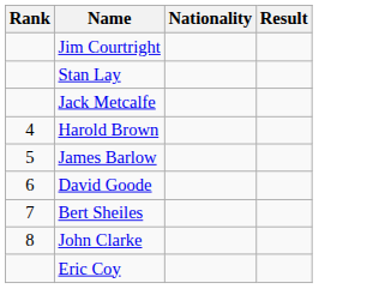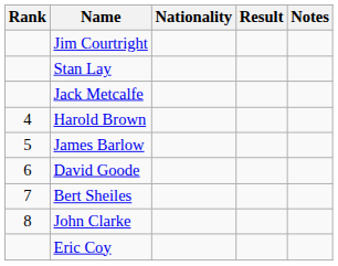 <table class="wikitable sortable" style=" text-align:center">
 <tr>
 <th>Rank</th>
 <th>Name</th>
 <th>Nationality</th>
 <th>Result</th>
+<th>Notes</th>
 </tr>
 <tr>
 <td></td>
 <td align=left><a href='#'>Jim Courtright</a></td>
 <td align=left></td>
+<td></td>
 <td></td>
 </tr>
 <tr>
 <td></td>
 <td align=left><a href='#'>Stan Lay</a></td>
 <td align=left></td>
 <td></td>
+<td></td>
 </tr>
 <tr>
 <td></td>
 <td align=left><a href='#'>Jack Metcalfe</a></td>
 <td align=left></td>
+<td></td>
 <td></td>
 </tr>
 <tr>
 <td>4</td>
 <td align=left><a href='#'>Harold Brown</a></td>
 <td align=left></td>
 <td></td>
+<td></td>
 </tr>
 <tr>
 <td>5</td>
 <td align=left><a href='#'>James Barlow</a></td>
 <td align=left></td>
+<td></td>
 <td></td>
 </tr>
 <tr>
 <td>6</td>
 <td align=left><a href='#'>David Goode</a></td>
 <td align=left></td>
 <td></td>
+<td></td>
 </tr>
 <tr>
 <td>7</td>
 <td align=left><a href='#'>Bert Sheiles</a></td>
 <td align=left></td>
+<td></td>
 <td></td>
 </tr>
 <tr>
 <td>8</td>
 <td align=left><a href='#'>John Clarke</a></td>
 <td align=left></td>
 <td></td>
+<td></td>
 </tr>
 <tr>
 <td></td>
 <td align=left><a href='#'>Eric Coy</a></td>
 <td align=left></td>
 <td></td>
+<td></td>
 </tr>
 </table>
